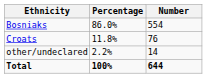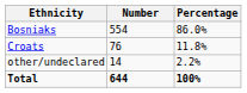 <table class="wikitable">
 <tr>
 <th width="100px">Ethnicity</th>
+<th width="80px">Number</th>
 <th width="80px">Percentage</th>
-<th width="80px">Number</th>
 </tr>
 <tr>
 <td><a href='#'>Bosniaks</a></td>
+<td>554</td>
 <td>86.0%</td>
-<td>554</td>
 </tr>
 <tr>
 <td><a href='#'>Croats</a></td>
+<td>76</td>
 <td>11.8%</td>
-<td>76</td>
 </tr>
 <tr>
 <td>other/undeclared</td>
+<td>14</td>
 <td>2.2%</td>
-<td>14</td>
 </tr>
 <tr>
 <td><strong>Total</strong></td>
+<td><strong>644</strong></td>
 <td><strong>100%</strong></td>
-<td><strong>644</strong></td>
 </tr>
 </table>
